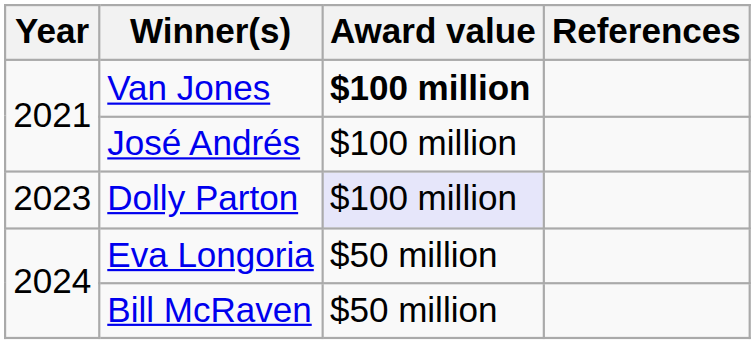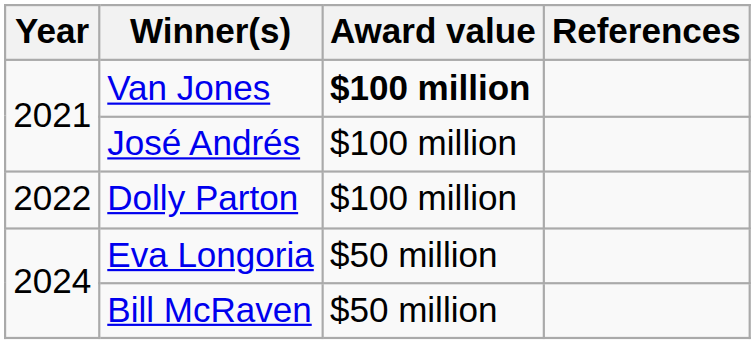 <table class="wikitable sortable">
 <tr>
 <th>Year</th>
 <th>Winner(s)</th>
 <th>Award value</th>
 <th>References</th>
 </tr>
 <tr>
 <td rowspan="2">2021</td>
 <td><a href='#'>Van Jones</a></td>
 <td><strong>$100 million</strong></td>
 <td></td>
 </tr>
 <tr>
 <td> <a href='#'>José Andrés</a></td>
 <td>$100 million</td>
 <td></td>
 </tr>
 <tr>
-<td>2023</td>
+<td>2022</td>
 <td><a href='#'>Dolly Parton</a></td>
-<td style="background: lavender;">$100 million</td>
+<td>$100 million</td>
 <td></td>
 </tr>
 <tr>
 <td rowspan="2">2024</td>
 <td><a href='#'>Eva Longoria</a></td>
 <td>$50 million</td>
 <td></td>
 </tr>
 <tr>
 <td> <a href='#'>Bill McRaven</a></td>
 <td>$50 million</td>
 <td></td>
 </tr>
 </table>
